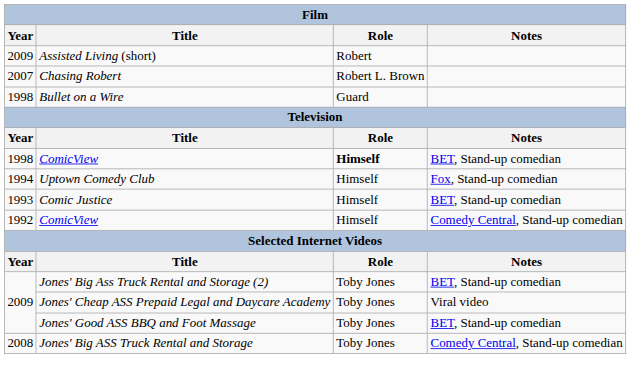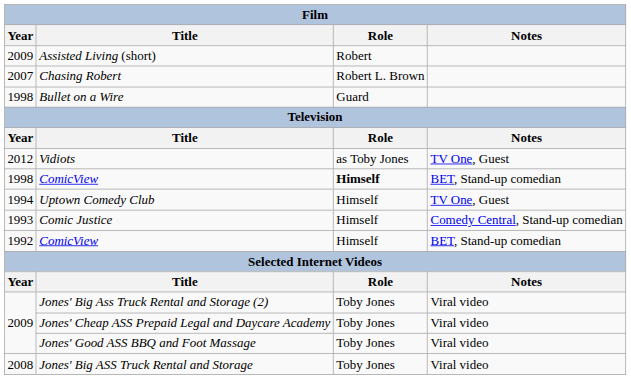 <table class="wikitable">
 <tr>
 <th colspan="4" style="background:#B0C4DE;">Film</th>
 </tr>
 <tr>
 <th>Year</th>
 <th>Title</th>
 <th>Role</th>
 <th>Notes</th>
 </tr>
 <tr>
 <td>2009</td>
 <td><em>Assisted Living</em>  (short)</td>
 <td>Robert</td>
 <td></td>
 </tr>
 <tr>
 <td>2007</td>
 <td><em>Chasing Robert</em></td>
 <td>Robert L. Brown</td>
 <td></td>
 </tr>
 <tr>
 <td>1998</td>
 <td><em>Bullet on a Wire</em></td>
 <td>Guard</td>
 <td></td>
 </tr>
 <tr>
 <th colspan="4" style="background:#B0C4DE;">Television</th>
 </tr>
 <tr>
 <th>Year</th>
 <th>Title</th>
 <th>Role</th>
 <th>Notes</th>
 </tr>
 <tr>
+<td>2012</td>
+<td><em>Vidiots</em></td>
+<td>as Toby Jones</td>
+<td><a href='#'>TV One</a>, Guest</td>
+</tr>
+<tr>
 <td>1998</td>
 <td><em><a href='#'>ComicView</a></em></td>
 <td><strong>Himself</strong></td>
 <td><a href='#'>BET</a>, Stand-up comedian</td>
 </tr>
 <tr>
 <td>1994</td>
 <td><em>Uptown Comedy Club</em></td>
 <td>Himself</td>
-<td><a href='#'>Fox</a>, Stand-up comedian</td>
+<td><a href='#'>TV One</a>, Guest</td>
 </tr>
 <tr>
 <td>1993</td>
 <td><em>Comic Justice</em></td>
 <td>Himself</td>
-<td><a href='#'>BET</a>, Stand-up comedian</td>
+<td><a href='#'>Comedy Central</a>, Stand-up comedian</td>
 </tr>
 <tr>
 <td>1992</td>
 <td><em><a href='#'>ComicView</a></em></td>
 <td>Himself</td>
-<td><a href='#'>Comedy Central</a>, Stand-up comedian</td>
+<td><a href='#'>BET</a>, Stand-up comedian</td>
 </tr>
 <tr |>
 <th colspan="4" style="background:#B0C4DE;">Selected Internet Videos</th>
 </tr>
 <tr>
 <th>Year</th>
 <th>Title</th>
 <th>Role</th>
 <th>Notes</th>
 </tr>
 <tr>
 <td rowspan="3">2009</td>
 <td><em>Jones' Big Ass Truck Rental and Storage (2)</em></td>
 <td>Toby Jones</td>
-<td><a href='#'>BET</a>, Stand-up comedian</td>
+<td>Viral video</td>
 </tr>
 <tr>
 <td><em>Jones' Cheap ASS Prepaid Legal and Daycare Academy</em></td>
 <td>Toby Jones</td>
 <td>Viral video</td>
 </tr>
 <tr>
 <td><em>Jones' Good ASS BBQ and Foot Massage</em></td>
 <td>Toby Jones</td>
-<td><a href='#'>BET</a>, Stand-up comedian</td>
+<td>Viral video</td>
 </tr>
 <tr>
 <td>2008</td>
 <td><em>Jones' Big ASS Truck Rental and Storage</em></td>
 <td>Toby Jones</td>
-<td><a href='#'>Comedy Central</a>, Stand-up comedian</td>
+<td>Viral video</td>
 </tr>
 </table>
